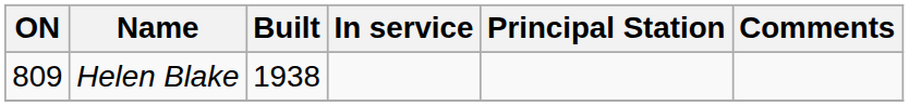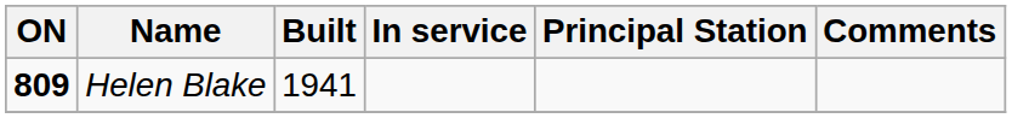 <table class="wikitable">
 <tr>
 <th>ON</th>
 <th>Name</th>
 <th>Built</th>
 <th>In service</th>
 <th>Principal Station</th>
 <th>Comments</th>
 </tr>
 <tr>
-<td>809</td>
+<td><strong>809</strong></td>
 <td><em>Helen Blake</em></td>
-<td>1938</td>
+<td>1941</td>
 <td></td>
 <td></td>
 <td></td>
 </tr>
 <tr>
 </tr>
 </table>
